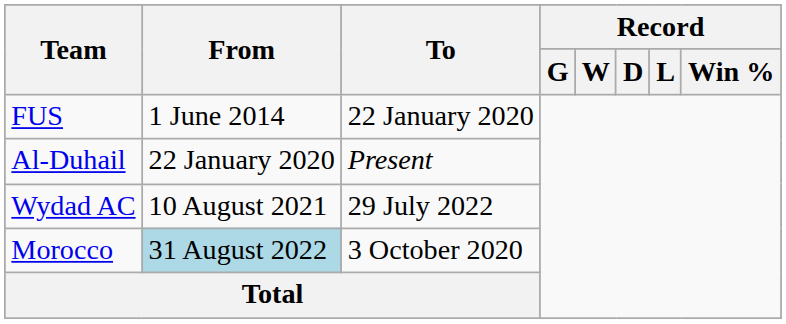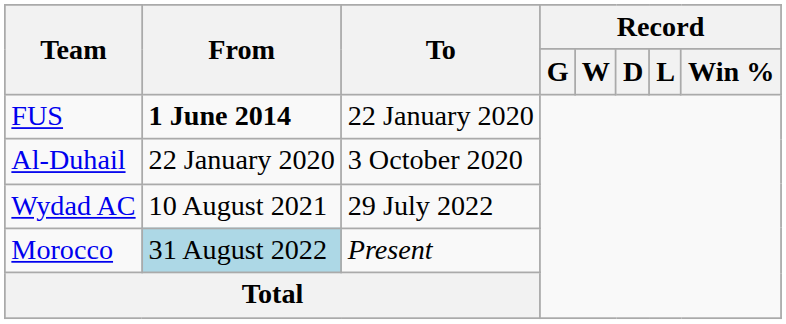 <table class="wikitable" style="text-align: center;">
 <tr>
 <th rowspan=2>Team</th>
 <th rowspan=2>From</th>
 <th rowspan=2>To</th>
 <th colspan=5>Record</th>
 </tr>
 <tr>
 <th>G</th>
 <th>W</th>
 <th>D</th>
 <th>L</th>
 <th>Win %</th>
 </tr>
 <tr>
 <td align="left"><a href='#'>FUS</a></td>
-<td align="left">1 June 2014</td>
+<td align="left"><strong>1 June 2014</strong></td>
 <td align="left">22 January 2020<br></td>
 </tr>
 <tr>
 <td align="left"><a href='#'>Al-Duhail</a></td>
 <td align="left">22 January 2020</td>
-<td align="left"><em>Present</em><br></td>
+<td align="left">3 October 2020<br></td>
 </tr>
 <tr>
 <td align="left"><a href='#'>Wydad AC</a></td>
 <td align="left">10 August 2021</td>
 <td align="left">29 July 2022<br></td>
 </tr>
 <tr>
 <td align="left"><a href='#'>Morocco</a></td>
 <td align="left" style="background: lightblue;">31 August 2022</td>
-<td align="left">3 October 2020<br></td>
+<td align="left"><em>Present</em><br></td>
 </tr>
 <tr>
 <th colspan=3>Total<br></th>
 </tr>
 </table>
